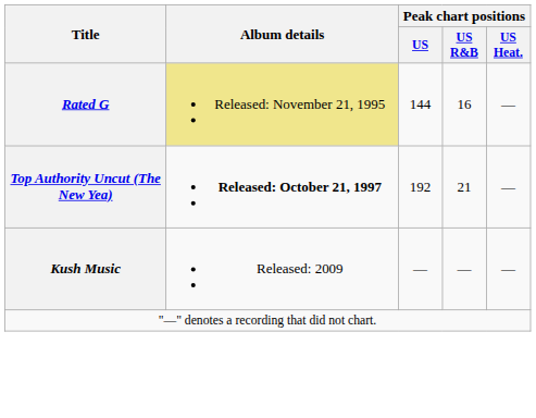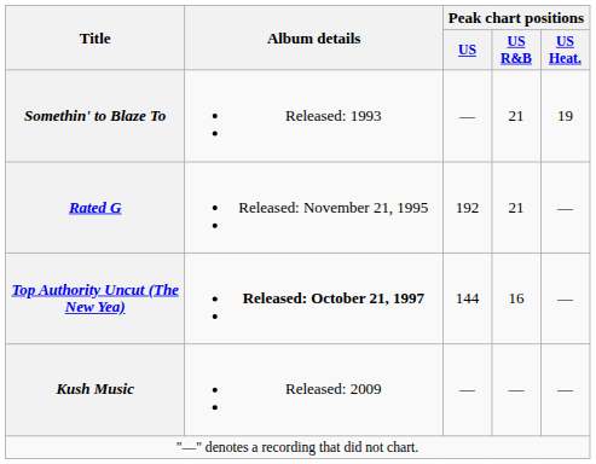 <table class="wikitable plainrowheaders" style="text-align:center;">
 <tr>
 <th rowspan="2" scope="col" style="width:11em;">Title</th>
 <th rowspan="2" scope="col" style="width:16em;">Album details</th>
 <th colspan="3" scope="col">Peak chart positions</th>
 </tr>
 <tr>
 <th style="width:3em;font-size:90%;"><a href='#'>US</a><br></th>
 <th style="width:3em;font-size:90%;"><a href='#'>US R&B</a><br></th>
 <th style="width:3em;font-size:90%;"><a href='#'>US Heat.</a><br></th>
 </tr>
 <tr>
+<th scope="row"><em>Somethin' to Blaze To</em></th>
+<td><br><ul><li>Released: 1993</li><li></li></ul></td>
+<td>—</td>
+<td>21</td>
+<td>19</td>
+</tr>
+<tr>
 <th scope="row"><em><a href='#'>Rated G</a></em></th>
-<td style="background: khaki;"><br><ul><li>Released: November 21, 1995</li><li></li></ul></td>
-<td>144</td>
-<td>16</td>
+<td><br><ul><li>Released: November 21, 1995</li><li></li></ul></td>
+<td>192</td>
+<td>21</td>
 <td>—</td>
 </tr>
 <tr>
 <th scope="row"><em><a href='#'>Top Authority Uncut (The New Yea)</a></em></th>
 <td><strong><br><ul><li>Released: October 21, 1997</li><li></li></ul></strong></td>
-<td>192</td>
-<td>21</td>
+<td>144</td>
+<td>16</td>
 <td>—</td>
 </tr>
 <tr>
 <th scope="row"><em>Kush Music</em></th>
 <td><br><ul><li>Released: 2009</li><li></li></ul></td>
 <td>—</td>
 <td>—</td>
 <td>—</td>
 </tr>
 <tr>
 <td colspan="5" style="font-size:90%">"—" denotes a recording that did not chart.</td>
 </tr>
 </table>
